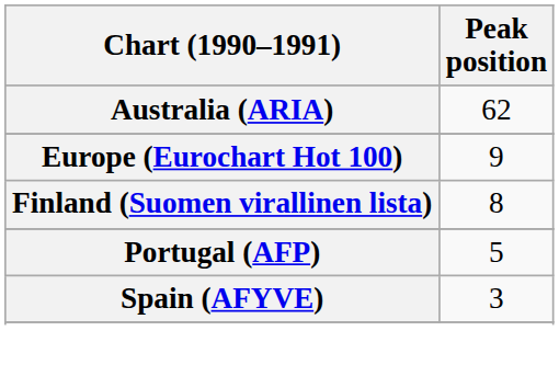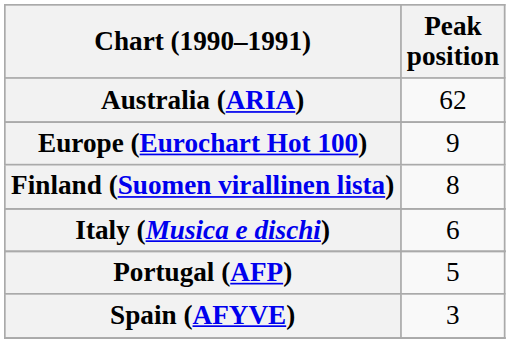 <table class="wikitable sortable plainrowheaders">
 <tr>
 <th>Chart (1990–1991)</th>
 <th>Peak<br>position</th>
 </tr>
 <tr>
 <th scope="row">Australia (<a href='#'>ARIA</a>)</th>
 <td align="center">62</td>
 </tr>
 <tr>
 </tr>
 <tr>
 </tr>
 <tr>
 <th scope="row">Europe (<a href='#'>Eurochart Hot 100</a>)</th>
 <td align="center">9</td>
 </tr>
 <tr>
 <th scope="row">Finland (<a href='#'>Suomen virallinen lista</a>)</th>
 <td align="center">8</td>
 </tr>
 <tr>
 </tr>
 <tr>
+<th scope="row">Italy (<em><a href='#'>Musica e dischi</a></em>)</th>
+<td align="center">6</td>
+</tr>
+<tr>
 </tr>
 <tr>
 </tr>
 <tr>
 <th scope="row">Portugal (<a href='#'>AFP</a>)</th>
 <td align="center">5</td>
 </tr>
 <tr>
 <th scope="row">Spain (<a href='#'>AFYVE</a>)</th>
 <td align="center">3</td>
 </tr>
 <tr>
 </tr>
 <tr>
 </tr>
 </table>
